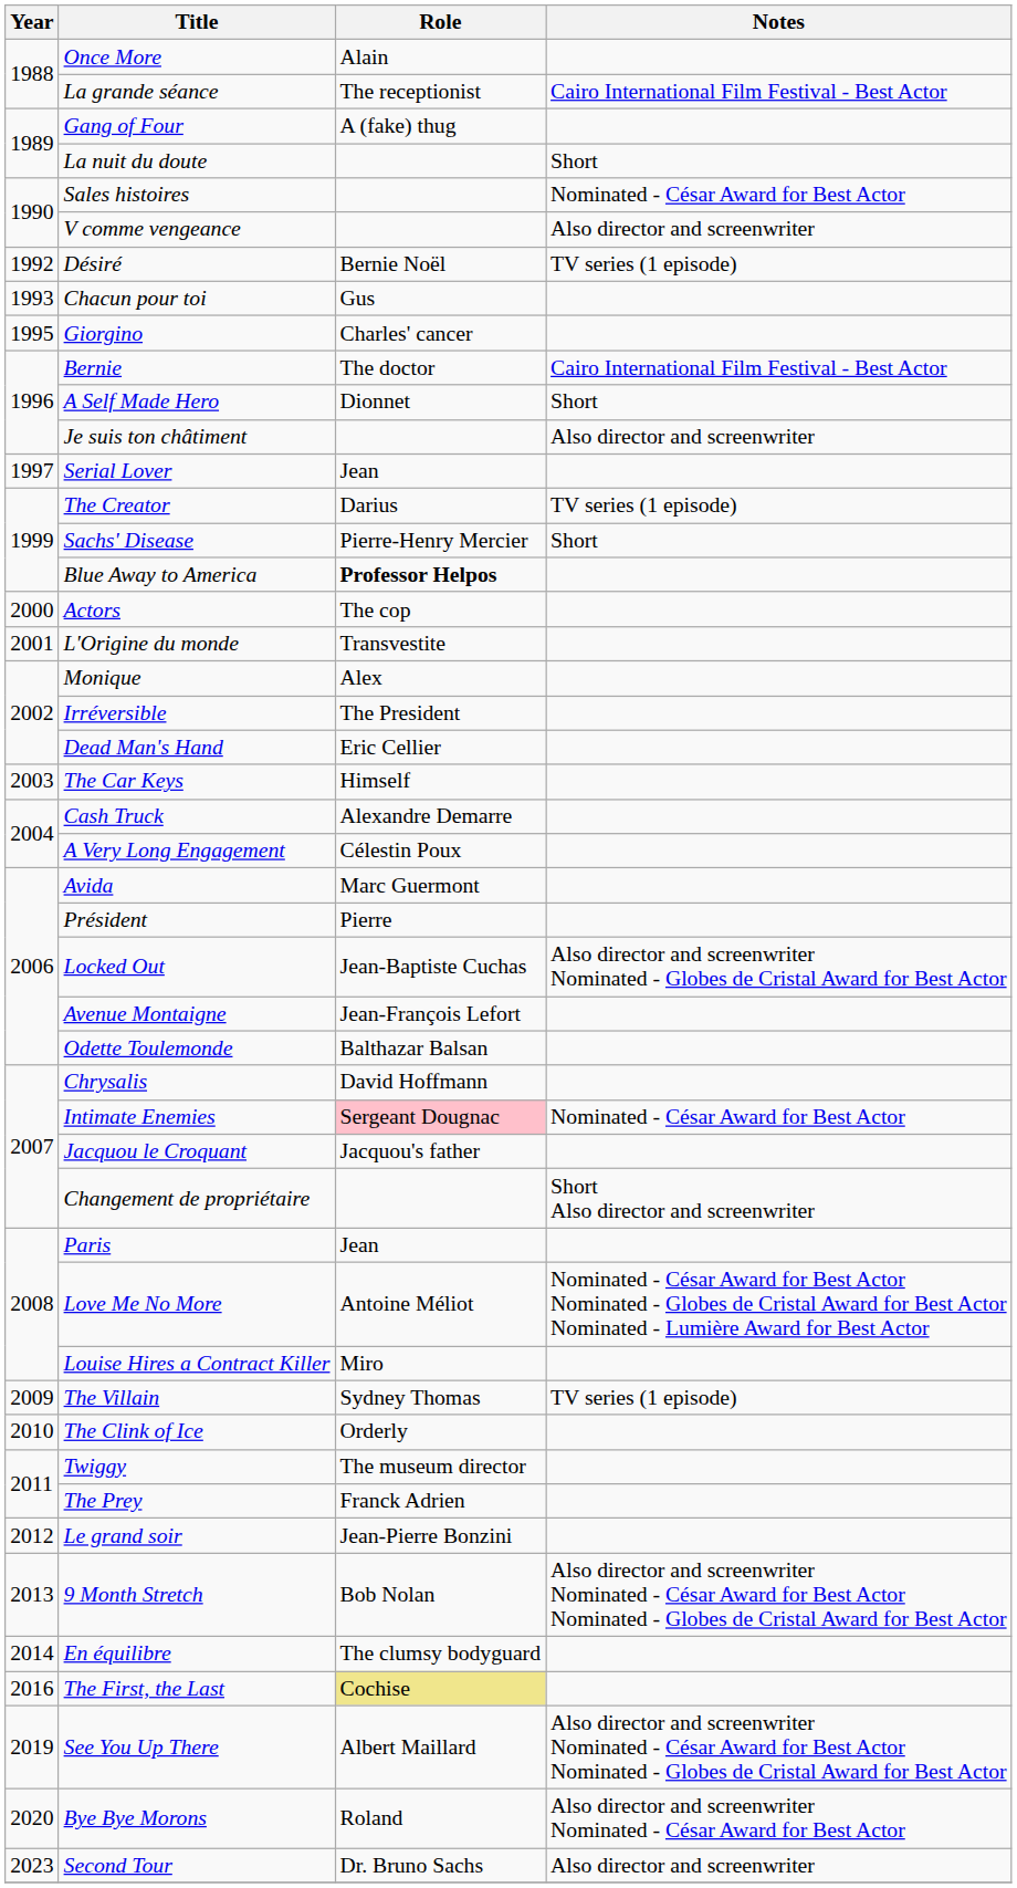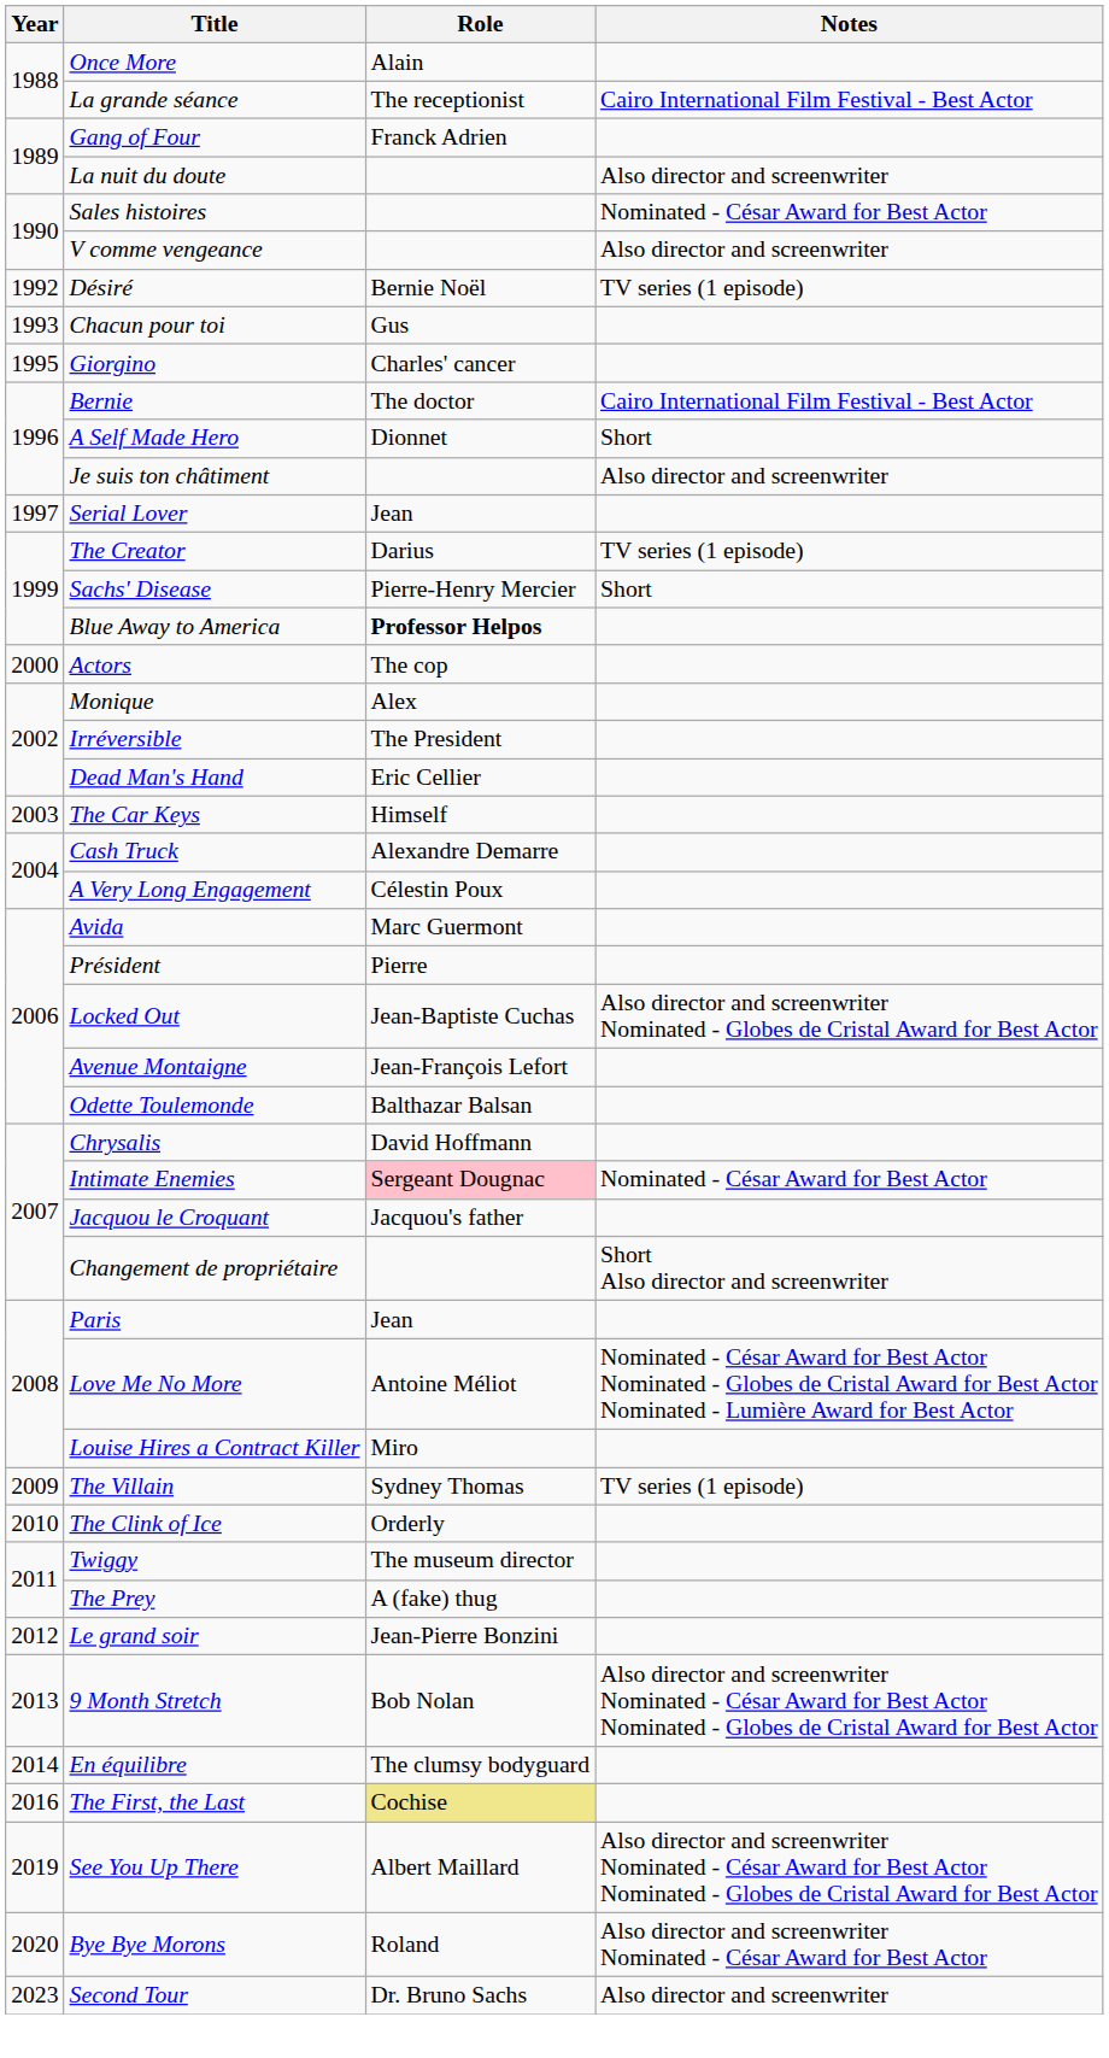 <table class="wikitable sortable">
 <tr>
 <th>Year</th>
 <th>Title</th>
 <th>Role</th>
 <th class="unsortable">Notes</th>
 </tr>
 <tr>
 <td rowspan=2>1988</td>
 <td><em><a href='#'>Once More</a></em></td>
 <td>Alain</td>
 <td></td>
 </tr>
 <tr>
 <td><em>La grande séance</em></td>
 <td>The receptionist</td>
 <td><a href='#'>Cairo International Film Festival - Best Actor</a></td>
 </tr>
 <tr>
 <td rowspan=2>1989</td>
 <td><em><a href='#'>Gang of Four</a></em></td>
-<td>A (fake) thug</td>
+<td>Franck Adrien</td>
 <td></td>
 </tr>
 <tr>
 <td><em>La nuit du doute</em></td>
 <td></td>
-<td>Short</td>
+<td>Also director and screenwriter</td>
 </tr>
 <tr>
 <td rowspan=2>1990</td>
 <td><em>Sales histoires</em></td>
 <td></td>
 <td>Nominated - <a href='#'>César Award for Best Actor</a></td>
 </tr>
 <tr>
 <td><em>V comme vengeance</em></td>
 <td></td>
 <td>Also director and screenwriter</td>
 </tr>
 <tr>
 <td>1992</td>
 <td><em>Désiré</em></td>
 <td>Bernie Noël</td>
 <td>TV series (1 episode)</td>
 </tr>
 <tr>
 <td>1993</td>
 <td><em>Chacun pour toi</em></td>
 <td>Gus</td>
 <td></td>
 </tr>
 <tr>
 <td>1995</td>
 <td><em><a href='#'>Giorgino</a></em></td>
 <td>Charles' cancer</td>
 <td></td>
 </tr>
 <tr>
 <td rowspan=3>1996</td>
 <td><em><a href='#'>Bernie</a></em></td>
 <td>The doctor</td>
 <td><a href='#'>Cairo International Film Festival - Best Actor</a></td>
 </tr>
 <tr>
 <td><em><a href='#'>A Self Made Hero</a></em></td>
 <td>Dionnet</td>
 <td>Short</td>
 </tr>
 <tr>
 <td><em>Je suis ton châtiment</em></td>
 <td></td>
 <td>Also director and screenwriter</td>
 </tr>
 <tr>
 <td>1997</td>
 <td><em><a href='#'>Serial Lover</a></em></td>
 <td>Jean</td>
 <td></td>
 </tr>
 <tr>
 <td rowspan=3>1999</td>
 <td><em><a href='#'>The Creator</a></em></td>
 <td>Darius</td>
 <td>TV series (1 episode)</td>
 </tr>
 <tr>
 <td><em><a href='#'>Sachs' Disease</a></em></td>
 <td>Pierre-Henry Mercier</td>
 <td>Short</td>
 </tr>
 <tr>
 <td><em>Blue Away to America</em></td>
 <td><strong>Professor Helpos</strong></td>
 <td></td>
 </tr>
 <tr>
 <td>2000</td>
 <td><em><a href='#'>Actors</a></em></td>
 <td>The cop</td>
-<td></td>
-</tr>
-<tr>
-<td>2001</td>
-<td><em>L'Origine du monde</em></td>
-<td>Transvestite</td>
 <td></td>
 </tr>
 <tr>
 <td rowspan=3>2002</td>
 <td><em>Monique</em></td>
 <td>Alex</td>
 <td></td>
 </tr>
 <tr>
 <td><em><a href='#'>Irréversible</a></em></td>
 <td>The President</td>
 <td></td>
 </tr>
 <tr>
 <td><em><a href='#'>Dead Man's Hand</a></em></td>
 <td>Eric Cellier</td>
 <td></td>
 </tr>
 <tr>
 <td>2003</td>
 <td><em><a href='#'>The Car Keys</a></em></td>
 <td>Himself</td>
 <td></td>
 </tr>
 <tr>
 <td rowspan=2>2004</td>
 <td><em><a href='#'>Cash Truck</a></em></td>
 <td>Alexandre Demarre</td>
 <td></td>
 </tr>
 <tr>
 <td><em><a href='#'>A Very Long Engagement</a></em></td>
 <td>Célestin Poux</td>
 <td></td>
 </tr>
 <tr>
 <td rowspan=5>2006</td>
 <td><em><a href='#'>Avida</a></em></td>
 <td>Marc Guermont</td>
 <td></td>
 </tr>
 <tr>
 <td><em>Président</em></td>
 <td>Pierre</td>
 <td></td>
 </tr>
 <tr>
 <td><em><a href='#'>Locked Out</a></em></td>
 <td>Jean-Baptiste Cuchas</td>
 <td>Also director and screenwriter<br>Nominated - <a href='#'>Globes de Cristal Award for Best Actor</a></td>
 </tr>
 <tr>
 <td><em><a href='#'>Avenue Montaigne</a></em></td>
 <td>Jean-François Lefort</td>
 <td></td>
 </tr>
 <tr>
 <td><em><a href='#'>Odette Toulemonde</a></em></td>
 <td>Balthazar Balsan</td>
 <td></td>
 </tr>
 <tr>
 <td rowspan=4>2007</td>
 <td><em><a href='#'>Chrysalis</a></em></td>
 <td>David Hoffmann</td>
 <td></td>
 </tr>
 <tr>
 <td><em><a href='#'>Intimate Enemies</a></em></td>
 <td style="background: pink;">Sergeant Dougnac</td>
 <td>Nominated - <a href='#'>César Award for Best Actor</a></td>
 </tr>
 <tr>
 <td><em><a href='#'>Jacquou le Croquant</a></em></td>
 <td>Jacquou's father</td>
 <td></td>
 </tr>
 <tr>
 <td><em>Changement de propriétaire</em></td>
 <td></td>
 <td>Short<br>Also director and screenwriter</td>
 </tr>
 <tr>
 <td rowspan=3>2008</td>
 <td><em><a href='#'>Paris</a></em></td>
 <td>Jean</td>
 <td></td>
 </tr>
 <tr>
 <td><em><a href='#'>Love Me No More</a></em></td>
 <td>Antoine Méliot</td>
 <td>Nominated - <a href='#'>César Award for Best Actor</a><br>Nominated - <a href='#'>Globes de Cristal Award for Best Actor</a><br>Nominated - <a href='#'>Lumière Award for Best Actor</a></td>
 </tr>
 <tr>
 <td><em><a href='#'>Louise Hires a Contract Killer</a></em></td>
 <td>Miro</td>
 <td></td>
 </tr>
 <tr>
 <td>2009</td>
 <td><em><a href='#'>The Villain</a></em></td>
 <td>Sydney Thomas</td>
 <td>TV series (1 episode)</td>
 </tr>
 <tr>
 <td>2010</td>
 <td><em><a href='#'>The Clink of Ice</a></em></td>
 <td>Orderly</td>
 <td></td>
 </tr>
 <tr>
 <td rowspan=2>2011</td>
 <td><em><a href='#'>Twiggy</a></em></td>
 <td>The museum director</td>
 <td></td>
 </tr>
 <tr>
 <td><em><a href='#'>The Prey</a></em></td>
-<td>Franck Adrien</td>
+<td>A (fake) thug</td>
 <td></td>
 </tr>
 <tr>
 <td>2012</td>
 <td><em><a href='#'>Le grand soir</a> </em></td>
 <td>Jean-Pierre Bonzini</td>
 <td></td>
 </tr>
 <tr>
 <td>2013</td>
 <td><em><a href='#'>9 Month Stretch</a></em></td>
 <td>Bob Nolan</td>
 <td>Also director and screenwriter<br>Nominated - <a href='#'>César Award for Best Actor</a><br>Nominated - <a href='#'>Globes de Cristal Award for Best Actor</a></td>
 </tr>
 <tr>
 <td>2014</td>
 <td><em><a href='#'>En équilibre</a></em></td>
 <td>The clumsy bodyguard</td>
 <td></td>
 </tr>
 <tr>
 <td>2016</td>
 <td><em><a href='#'>The First, the Last</a></em></td>
 <td style="background: khaki;">Cochise</td>
 <td></td>
 </tr>
 <tr>
 <td>2019</td>
 <td><em><a href='#'>See You Up There</a></em></td>
 <td>Albert Maillard</td>
 <td>Also director and screenwriter<br>Nominated - <a href='#'>César Award for Best Actor</a><br>Nominated - <a href='#'>Globes de Cristal Award for Best Actor</a></td>
 </tr>
 <tr>
 <td>2020</td>
 <td><em><a href='#'>Bye Bye Morons</a></em></td>
 <td>Roland</td>
 <td>Also director and screenwriter<br>Nominated - <a href='#'>César Award for Best Actor</a></td>
 </tr>
 <tr>
 <td>2023</td>
 <td><em><a href='#'>Second Tour</a></em></td>
 <td>Dr. Bruno Sachs</td>
 <td>Also director and screenwriter</td>
 </tr>
 <tr>
 </tr>
 </table>
